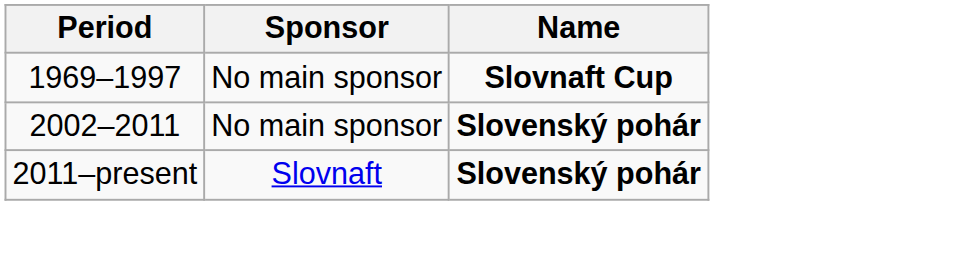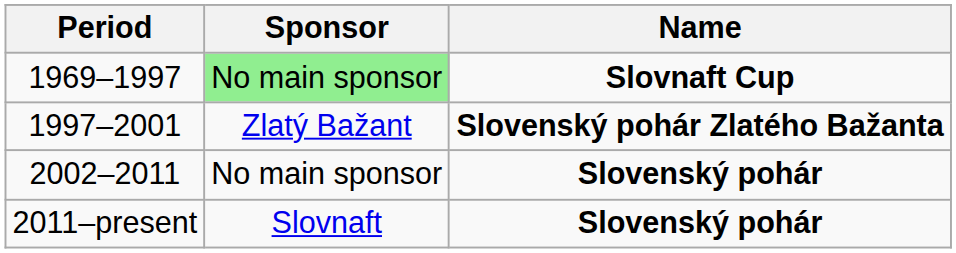 <table class="wikitable" style="text-align:center;margin-left:1em">
 <tr>
 <th>Period</th>
 <th>Sponsor</th>
 <th>Name</th>
 </tr>
 <tr>
 <td>1969–1997</td>
-<td>No main sponsor</td>
+<td style="background: lightgreen;">No main sponsor</td>
 <td><strong>Slovnaft Cup</strong></td>
+</tr>
+<tr>
+<td>1997–2001</td>
+<td><a href='#'>Zlatý Bažant</a></td>
+<td><strong>Slovenský pohár Zlatého Bažanta</strong></td>
 </tr>
 <tr>
 <td>2002–2011</td>
 <td>No main sponsor</td>
 <td><strong>Slovenský pohár</strong></td>
 </tr>
 <tr>
 <td>2011–present</td>
 <td><a href='#'>Slovnaft</a></td>
 <td><strong>Slovenský pohár</strong></td>
 </tr>
 </table>
